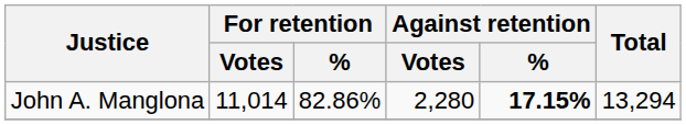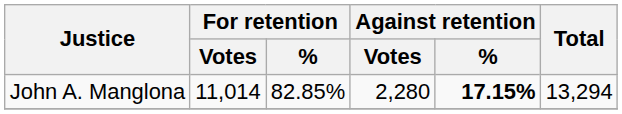 <table class = wikitable style=text-align:right>
 <tr>
 <th rowspan = 2>Justice</th>
 <th colspan = 2>For retention</th>
 <th colspan = 2>Against retention</th>
 <th rowspan = 2>Total</th>
 </tr>
 <tr>
 <th>Votes</th>
 <th>%</th>
 <th>Votes</th>
 <th>%</th>
 </tr>
 <tr>
 <td align=left>John A. Manglona</td>
 <td>11,014</td>
-<td>82.86%</td>
+<td>82.85%</td>
 <td>2,280</td>
 <td><strong>17.15%</strong></td>
 <td>13,294</td>
 </tr>
 <tr>
 </tr>
 </table>
